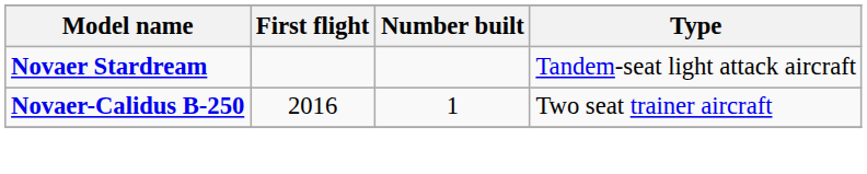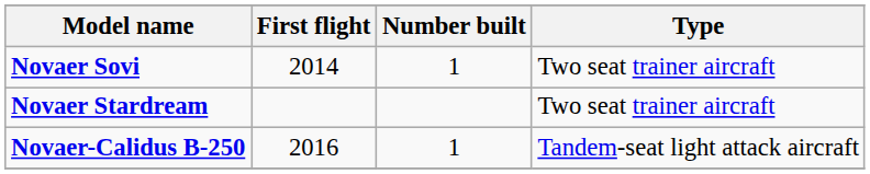 <table class="wikitable" align=center style="font-size:90%;">
 <tr>
 </tr>
 <tr style="background:#efefef;">
 <th>Model name</th>
 <th>First flight</th>
 <th>Number built</th>
 <th>Type</th>
 </tr>
 <tr>
+<td align=left><strong><a href='#'>Novaer Sovi</a></strong></td>
+<td align=center>2014</td>
+<td align=center>1</td>
+<td align=left>Two seat <a href='#'>trainer aircraft</a></td>
+</tr>
+<tr>
 <td align=left><strong><a href='#'>Novaer Stardream</a></strong></td>
 <td align=center></td>
 <td align=center></td>
-<td align=left><a href='#'>Tandem</a>-seat light attack aircraft</td>
+<td align=left>Two seat <a href='#'>trainer aircraft</a></td>
 </tr>
 <tr>
 <td align=left><strong><a href='#'>Novaer-Calidus B-250</a></strong></td>
 <td align=center>2016</td>
 <td align=center>1</td>
-<td align=left>Two seat <a href='#'>trainer aircraft</a></td>
+<td align=left><a href='#'>Tandem</a>-seat light attack aircraft</td>
 </tr>
 <tr>
 </tr>
 </table>
